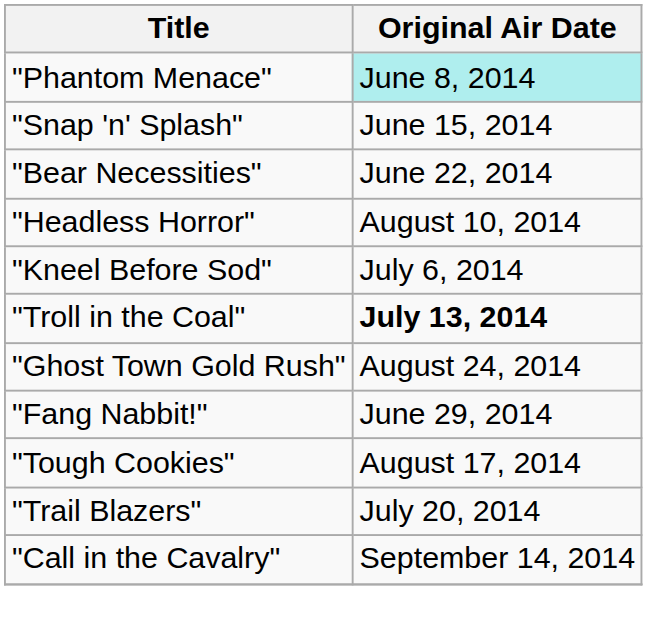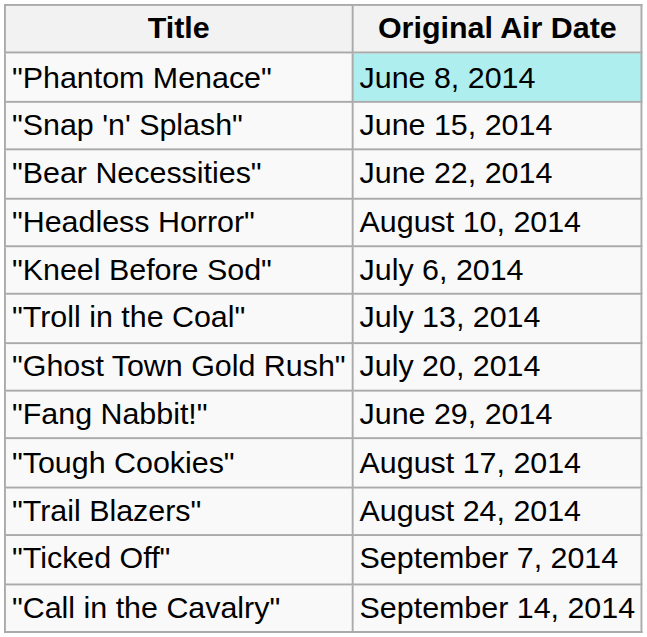 <table class="wikitable">
 <tr>
 <th>Title</th>
 <th>Original Air Date</th>
 </tr>
 <tr>
 <td>"Phantom Menace"</td>
 <td style="background: paleturquoise;">June 8, 2014</td>
 </tr>
 <tr>
 <td>"Snap 'n' Splash"</td>
 <td>June 15, 2014</td>
 </tr>
 <tr>
 <td>"Bear Necessities"</td>
 <td>June 22, 2014</td>
 </tr>
 <tr>
 <td>"Headless Horror"</td>
 <td>August 10, 2014</td>
 </tr>
 <tr>
 <td>"Kneel Before Sod"</td>
 <td>July 6, 2014</td>
 </tr>
 <tr>
 <td>"Troll in the Coal"</td>
-<td><strong>July 13, 2014</strong></td>
+<td>July 13, 2014</td>
 </tr>
 <tr>
 <td>"Ghost Town Gold Rush"</td>
-<td>August 24, 2014</td>
+<td>July 20, 2014</td>
 </tr>
 <tr>
 <td>"Fang Nabbit!"</td>
 <td>June 29, 2014</td>
 </tr>
 <tr>
 <td>"Tough Cookies"</td>
 <td>August 17, 2014</td>
 </tr>
 <tr>
 <td>"Trail Blazers"</td>
-<td>July 20, 2014</td>
+<td>August 24, 2014</td>
+</tr>
+<tr>
+<td>"Ticked Off"</td>
+<td>September 7, 2014</td>
 </tr>
 <tr>
 <td>"Call in the Cavalry"</td>
 <td>September 14, 2014</td>
 </tr>
 <tr>
 </tr>
 </table>
